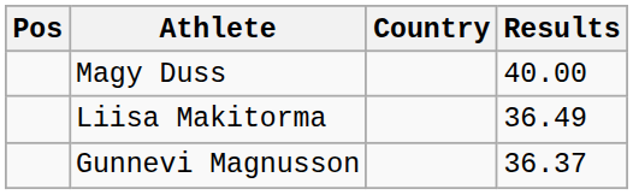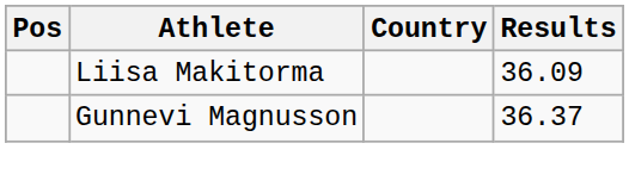 <table class="wikitable">
 <tr>
 <th>Pos</th>
 <th>Athlete</th>
 <th>Country</th>
 <th>Results</th>
 </tr>
 <tr>
 <td align="center"></td>
-<td>Magy Duss</td>
-<td></td>
-<td>40.00</td>
-</tr>
-<tr>
-<td align="center"></td>
 <td>Liisa Makitorma</td>
 <td></td>
-<td>36.49</td>
+<td>36.09</td>
 </tr>
 <tr>
 <td align="center"></td>
 <td>Gunnevi Magnusson</td>
 <td></td>
 <td>36.37</td>
 </tr>
 </table>
